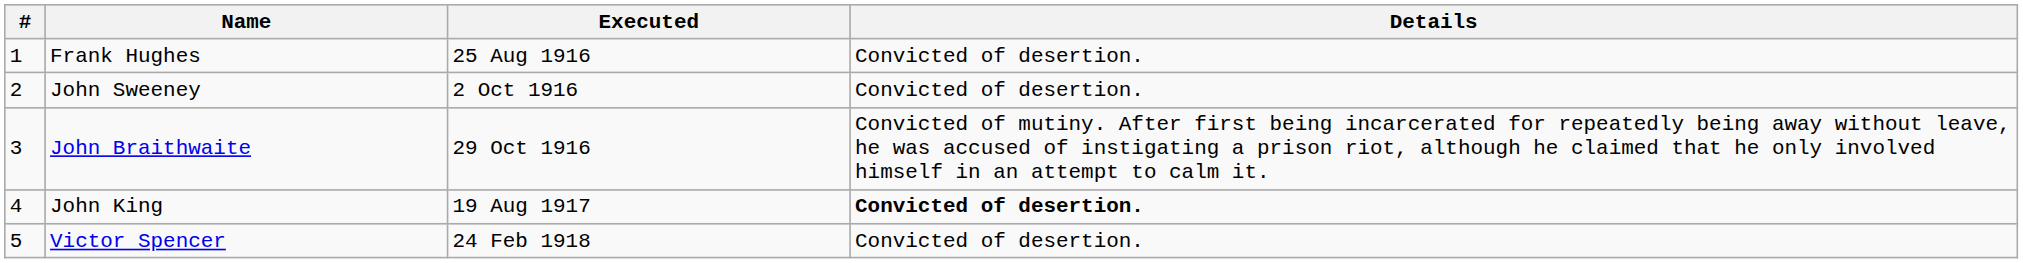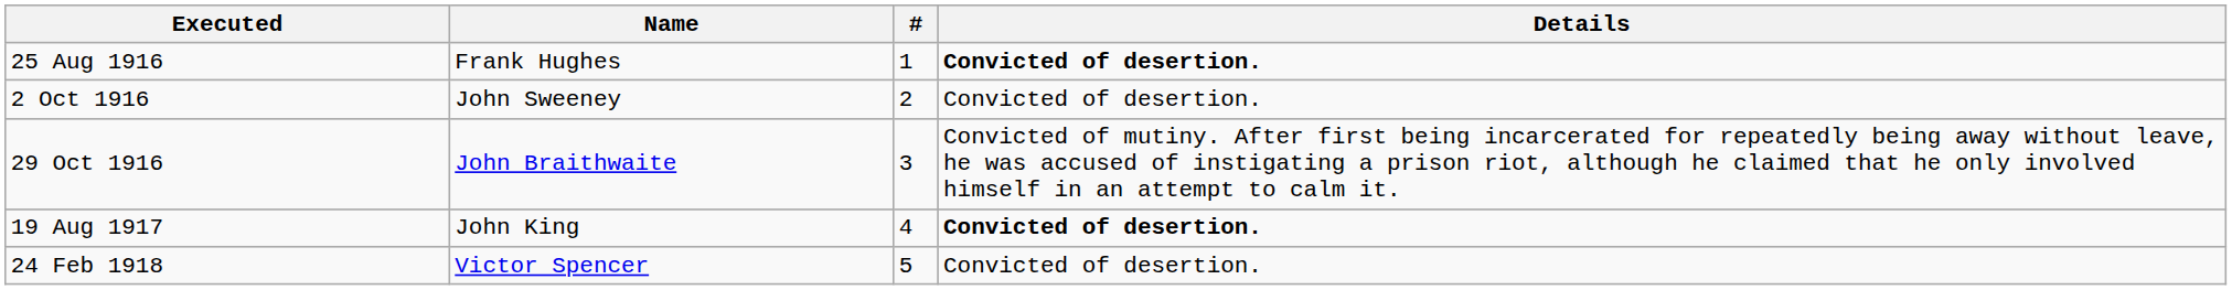 <table class="wikitable">
 <tr>
+<th width=20%>Executed</th>
+<th width=20%>Name</th>
 <th width=2%>#</th>
-<th width=20%>Name</th>
-<th width=20%>Executed</th>
 <th>Details</th>
 </tr>
 <tr>
+<td>25 Aug 1916</td>
+<td>Frank Hughes</td>
 <td>1</td>
-<td>Frank Hughes</td>
-<td>25 Aug 1916</td>
+<td><strong>Convicted of desertion.</strong></td>
+</tr>
+<tr>
+<td>2 Oct 1916</td>
+<td>John Sweeney</td>
+<td>2</td>
 <td>Convicted of desertion.</td>
 </tr>
 <tr>
-<td>2</td>
-<td>John Sweeney</td>
-<td>2 Oct 1916</td>
-<td>Convicted of desertion.</td>
-</tr>
-<tr>
+<td>29 Oct 1916</td>
+<td><a href='#'>John Braithwaite</a></td>
 <td>3</td>
-<td><a href='#'>John Braithwaite</a></td>
-<td>29 Oct 1916</td>
 <td>Convicted of mutiny. After first being incarcerated for repeatedly being away without leave, he was accused of instigating a prison riot, although he claimed that he only involved himself in an attempt to calm it.</td>
 </tr>
 <tr>
+<td>19 Aug 1917</td>
+<td>John King</td>
 <td>4</td>
-<td>John King</td>
-<td>19 Aug 1917</td>
 <td><strong>Convicted of desertion.</strong></td>
 </tr>
 <tr>
+<td>24 Feb 1918</td>
+<td><a href='#'>Victor Spencer</a></td>
 <td>5</td>
-<td><a href='#'>Victor Spencer</a></td>
-<td>24 Feb 1918</td>
 <td>Convicted of desertion.</td>
 </tr>
 </table>
